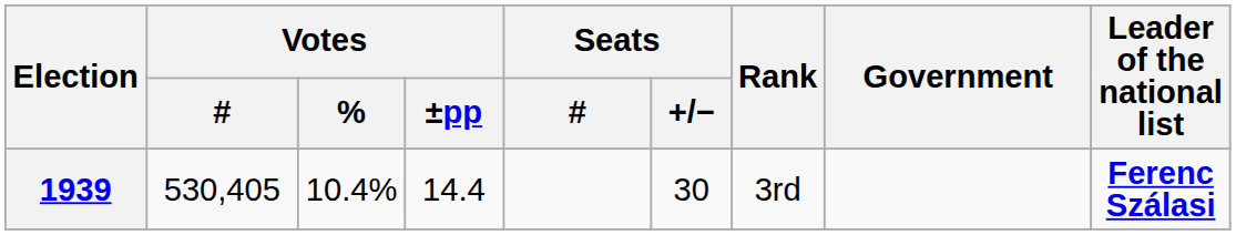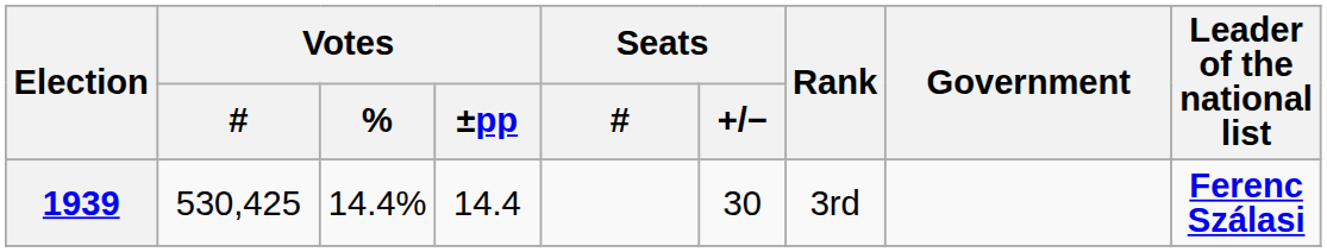 <table class="wikitable" style="text-align:center; line-height:16px;">
 <tr>
 <th rowspan="2" style="width:60px;">Election</th>
 <th colspan="3">Votes</th>
 <th colspan="2">Seats</th>
 <th rowspan="2" style="width:30px;">Rank</th>
 <th rowspan="2" style="width:145px;">Government</th>
 <th rowspan="2">Leader of the<br>national list</th>
 </tr>
 <tr>
 <th style="width:75px;">#</th>
 <th style="width:45px;">%</th>
 <th style="width:48px;">±<a href='#'>pp</a></th>
 <th style="width:100px;">#</th>
 <th style="width:40px;">+/−</th>
 </tr>
 <tr>
 <th><a href='#'>1939</a></th>
-<td>530,405</td>
-<td>10.4%</td>
+<td>530,425</td>
+<td>14.4%</td>
 <td>14.4</td>
 <td></td>
 <td> 30</td>
 <td>3rd</td>
 <td></td>
 <td><strong><a href='#'>Ferenc Szálasi</a></strong></td>
 </tr>
 </table>
